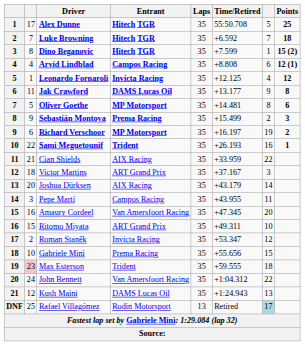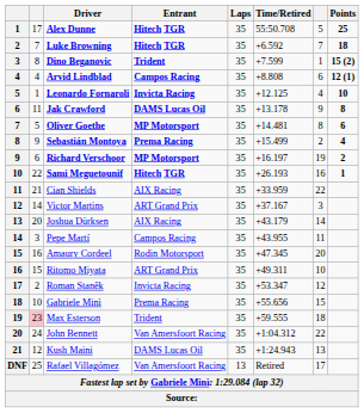 <table class="wikitable" style="font-size:85%">
 <tr>
 <th scope="col"></th>
 <th scope="col"></th>
 <th scope="col">Driver</th>
 <th scope="col">Entrant</th>
 <th scope="col">Laps</th>
 <th scope="col">Time/Retired</th>
 <th scope="col"></th>
 <th scope="col">Points</th>
 </tr>
 <tr>
 <th>1</th>
 <td align="center">17</td>
 <td> <strong><a href='#'>Alex Dunne</a></strong></td>
 <td><strong><a href='#'>Hitech</a> <a href='#'>TGR</a></strong></td>
 <td align="center">35</td>
 <td>55:50.708</td>
 <td align="center">5</td>
 <td align="center"><strong>25</strong></td>
 </tr>
 <tr>
 <th>2</th>
 <td align="center">7</td>
 <td> <strong><a href='#'>Luke Browning</a></strong></td>
 <td><strong><a href='#'>Hitech</a> <a href='#'>TGR</a></strong></td>
 <td align="center">35</td>
 <td>+6.592</td>
 <td align="center">7</td>
 <td align="center"><strong>18</strong></td>
 </tr>
 <tr>
 <th>3</th>
 <td align="center">8</td>
 <td> <a href='#'><strong>Dino Beganovic</strong></a></td>
-<td><strong><a href='#'>Hitech</a> <a href='#'>TGR</a></strong></td>
+<td><a href='#'><strong>Trident</strong></a></td>
 <td align="center">35</td>
 <td>+7.599</td>
 <td align="center">1</td>
 <td align="center"><strong>15 (2)</strong></td>
 </tr>
 <tr>
 <th>4</th>
 <td align="center">4</td>
 <td> <strong><a href='#'>Arvid Lindblad</a></strong></td>
 <td><strong><a href='#'>Campos Racing</a></strong></td>
 <td align="center">35</td>
 <td>+8.808</td>
 <td align="center">6</td>
 <td align="center"><strong>12 (1)</strong></td>
 </tr>
 <tr>
 <th>5</th>
 <td align="center">1</td>
 <td> <strong><a href='#'>Leonardo Fornaroli</a></strong></td>
 <td><strong><a href='#'>Invicta Racing</a></strong></td>
 <td align="center">35</td>
 <td>+12.125</td>
 <td align="center">4</td>
-<td align="center"><strong>12</strong></td>
+<td align="center"><strong>10</strong></td>
 </tr>
 <tr>
 <th>6</th>
 <td align="center">11</td>
 <td> <strong><a href='#'>Jak Crawford</a></strong></td>
 <td><strong><a href='#'>DAMS Lucas Oil</a></strong></td>
 <td align="center">35</td>
-<td>+13.177</td>
+<td>+13.178</td>
 <td align="center">9</td>
 <td align="center"><strong>8</strong></td>
 </tr>
 <tr>
 <th>7</th>
 <td align="center">5</td>
 <td> <a href='#'><strong>Oliver Goethe</strong></a></td>
 <td><a href='#'><strong>MP Motorsport</strong></a></td>
 <td align="center">35</td>
 <td>+14.481</td>
 <td align="center">8</td>
 <td align="center"><strong>6</strong></td>
 </tr>
 <tr>
 <th>8</th>
 <td align="center">9</td>
 <td> <a href='#'><strong>Sebastián Montoya</strong></a></td>
 <td><a href='#'><strong>Prema Racing</strong></a></td>
 <td align="center">35</td>
 <td>+15.499</td>
 <td align="center">2</td>
-<td align="center"><strong>3</strong></td>
+<td align="center"><strong>4</strong></td>
 </tr>
 <tr>
 <th>9</th>
 <td align="center">6</td>
 <td> <strong><a href='#'>Richard Verschoor</a></strong></td>
 <td><strong><a href='#'>MP Motorsport</a></strong></td>
 <td align="center">35</td>
 <td>+16.197</td>
 <td align="center">19</td>
 <td align="center"><strong>2</strong></td>
 </tr>
 <tr>
 <th>10</th>
 <td align="center">22</td>
 <td> <a href='#'><strong>Sami Meguetounif</strong></a></td>
-<td><a href='#'><strong>Trident</strong></a></td>
+<td><strong><a href='#'>Hitech</a> <a href='#'>TGR</a></strong></td>
 <td align="center">35</td>
 <td>+26.193</td>
 <td align="center">16</td>
 <td align="center"><strong>1</strong></td>
 </tr>
 <tr>
 <th>11</th>
 <td align="center">21</td>
 <td> <a href='#'>Cian Shields</a></td>
 <td><a href='#'>AIX Racing</a></td>
 <td align="center">35</td>
 <td>+33.959</td>
 <td align="center">22</td>
 <td></td>
 </tr>
 <tr>
 <th>12</th>
-<td align="center">18</td>
+<td align="center">14</td>
 <td> <a href='#'>Victor Martins</a></td>
 <td><a href='#'>ART Grand Prix</a></td>
 <td align="center">35</td>
 <td>+37.167</td>
 <td align="center">3</td>
 <td align="center"></td>
 </tr>
 <tr>
 <th>13</th>
 <td align="center">20</td>
 <td> <a href='#'>Joshua Dürksen</a></td>
 <td><a href='#'>AIX Racing</a></td>
 <td align="center">35</td>
 <td>+43.179</td>
 <td align="center">14</td>
 <td></td>
 </tr>
 <tr>
 <th>14</th>
 <td align="center">3</td>
 <td> <a href='#'>Pepe Martí</a></td>
 <td><a href='#'>Campos Racing</a></td>
 <td align="center">35</td>
 <td>+43.955</td>
 <td align="center">11</td>
 <td align="center"></td>
 </tr>
 <tr>
 <th>15</th>
 <td align="center">16</td>
 <td> <a href='#'>Amaury Cordeel</a></td>
-<td><a href='#'>Van Amersfoort Racing</a></td>
+<td><a href='#'>Rodin Motorsport</a></td>
 <td align="center">35</td>
 <td>+47.345</td>
 <td align="center">20</td>
 <td></td>
 </tr>
 <tr>
 <th>16</th>
 <td align="center">15</td>
 <td> <a href='#'>Ritomo Miyata</a></td>
 <td><a href='#'>ART Grand Prix</a></td>
 <td align="center">35</td>
 <td>+49.311</td>
 <td align="center">10</td>
 <td></td>
 </tr>
 <tr>
 <th>17</th>
 <td align="center">2</td>
 <td> <a href='#'>Roman Staněk</a></td>
 <td><a href='#'>Invicta Racing</a></td>
 <td align="center">35</td>
 <td>+53.347</td>
 <td align="center">12</td>
 <td></td>
 </tr>
 <tr>
 <th>18</th>
 <td align="center">10</td>
 <td> <a href='#'>Gabriele Minì</a></td>
 <td><a href='#'>Prema Racing</a></td>
 <td align="center">35</td>
 <td>+55.656</td>
 <td align="center">15</td>
 <td align="center"></td>
 </tr>
 <tr>
 <th>19</th>
 <td align="center" style="background: pink;">23</td>
 <td> <a href='#'>Max Esterson</a></td>
 <td><a href='#'>Trident</a></td>
 <td align="center">35</td>
 <td>+59.555</td>
 <td align="center">18</td>
 <td align="center"></td>
 </tr>
 <tr>
 <th>20</th>
 <td align="center">24</td>
 <td> <a href='#'>John Bennett</a></td>
 <td><a href='#'>Van Amersfoort Racing</a></td>
 <td align="center">35</td>
 <td>+1:04.312</td>
 <td align="center">22</td>
 <td align="center"></td>
 </tr>
 <tr>
 <th>21</th>
 <td align="center">12</td>
 <td> <a href='#'>Kush Maini</a></td>
 <td><a href='#'>DAMS Lucas Oil</a></td>
 <td align="center">35</td>
 <td>+1:24.943</td>
 <td align="center">13</td>
 <td align="center"></td>
 </tr>
 <tr>
 <th>DNF</th>
 <td align="center">25</td>
 <td> <a href='#'>Rafael Villagómez</a></td>
-<td><a href='#'>Rodin Motorsport</a></td>
+<td><a href='#'>Van Amersfoort Racing</a></td>
 <td align="center">13</td>
 <td>Retired</td>
-<td align="center" style="background: lightblue;">17</td>
+<td align="center">17</td>
 <td></td>
 </tr>
 <tr>
 <th colspan="8"><em>Fastest lap set by</em> <strong> <a href='#'>Gabriele Minì</a><strong><em>: 1:29.084 (lap 32)<em></th>
 </tr>
 <tr>
 <th colspan="8">Source:</th>
 </tr>
 </table>
